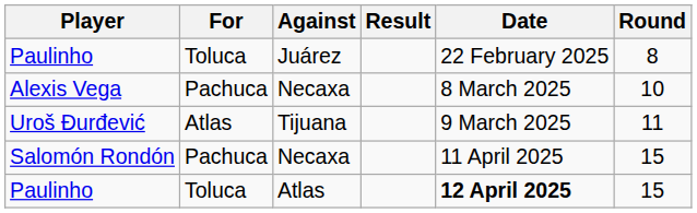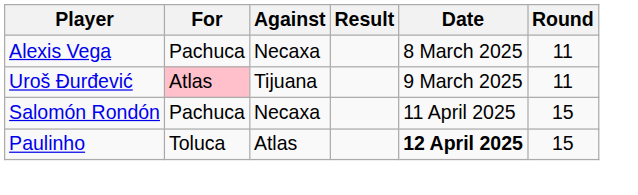 <table class="wikitable sortable">
 <tr>
 <th>Player</th>
 <th>For</th>
 <th>Against</th>
 <th>Result</th>
 <th>Date</th>
 <th>Round</th>
 </tr>
 <tr>
-<td> <a href='#'>Paulinho</a></td>
-<td>Toluca</td>
-<td>Juárez</td>
-<td align=center></td>
-<td>22 February 2025</td>
-<td align=center>8</td>
-</tr>
-<tr>
 <td> <a href='#'>Alexis Vega</a></td>
 <td>Pachuca</td>
 <td>Necaxa</td>
 <td align=center></td>
 <td>8 March 2025</td>
-<td align=center>10</td>
+<td align=center>11</td>
 </tr>
 <tr>
 <td> <a href='#'>Uroš Đurđević</a></td>
-<td>Atlas</td>
+<td style="background: pink;">Atlas</td>
 <td>Tijuana</td>
 <td align=center></td>
 <td>9 March 2025</td>
 <td align=center>11</td>
 </tr>
 <tr>
 <td> <a href='#'>Salomón Rondón</a></td>
 <td>Pachuca</td>
 <td>Necaxa</td>
 <td align=center></td>
 <td>11 April 2025</td>
 <td align=center>15</td>
 </tr>
 <tr>
 <td> <a href='#'>Paulinho</a></td>
 <td>Toluca</td>
 <td>Atlas</td>
 <td align=center></td>
 <td><strong>12 April 2025</strong></td>
 <td align=center>15</td>
 </tr>
 </table>
